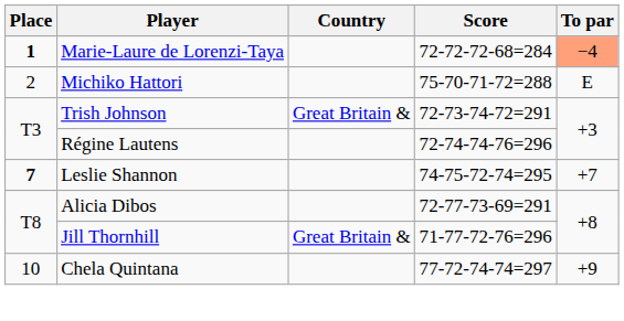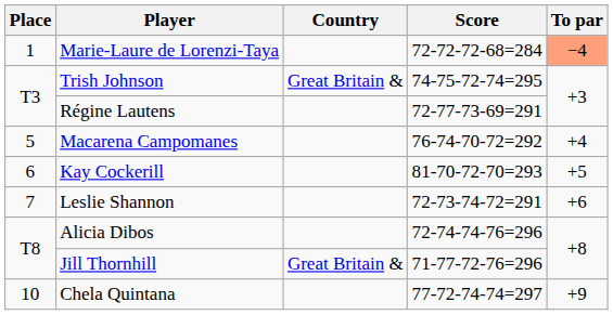 <table class="wikitable" style="font-size:95%;">
 <tr>
 <th>Place</th>
 <th>Player</th>
 <th>Country</th>
 <th>Score</th>
 <th>To par</th>
 </tr>
 <tr>
-<td align=center><strong>1</strong></td>
+<td align=center>1</td>
 <td><a href='#'>Marie-Laure de Lorenzi-Taya</a></td>
 <td></td>
 <td>72-72-72-68=284</td>
 <td align=center style="background: lightsalmon;">−4</td>
 </tr>
 <tr>
-<td align=center>2</td>
-<td><a href='#'>Michiko Hattori</a></td>
-<td></td>
-<td>75-70-71-72=288</td>
-<td align=center>E</td>
-</tr>
-<tr>
 <td rowspan=2 align=center>T3</td>
 <td><a href='#'>Trish Johnson</a></td>
 <td> <a href='#'>Great Britain</a> &<br></td>
-<td>72-73-74-72=291</td>
+<td>74-75-72-74=295</td>
 <td rowspan=2 align=center>+3</td>
 </tr>
 <tr>
 <td>Régine Lautens</td>
 <td></td>
-<td>72-74-74-76=296</td>
+<td>72-77-73-69=291</td>
 </tr>
 <tr>
-<td align=center><strong>7</strong></td>
+<td align=center>5</td>
+<td><a href='#'>Macarena Campomanes</a></td>
+<td></td>
+<td>76-74-70-72=292</td>
+<td align=center>+4</td>
+</tr>
+<tr>
+<td align=center>6</td>
+<td><a href='#'>Kay Cockerill</a></td>
+<td></td>
+<td>81-70-72-70=293</td>
+<td align=center>+5</td>
+</tr>
+<tr>
+<td align=center>7</td>
 <td>Leslie Shannon</td>
 <td></td>
-<td>74-75-72-74=295</td>
-<td align=center>+7</td>
+<td>72-73-74-72=291</td>
+<td align=center>+6</td>
 </tr>
 <tr>
 <td rowspan=2 align=center>T8</td>
 <td>Alicia Dibos</td>
 <td></td>
-<td>72-77-73-69=291</td>
+<td>72-74-74-76=296</td>
 <td rowspan=2 align=center>+8</td>
 </tr>
 <tr>
 <td><a href='#'>Jill Thornhill</a></td>
 <td> <a href='#'>Great Britain</a> &<br></td>
 <td>71-77-72-76=296</td>
 </tr>
 <tr>
 <td align=center>10</td>
 <td>Chela Quintana</td>
 <td></td>
 <td>77-72-74-74=297</td>
 <td align=center>+9</td>
 </tr>
 </table>
